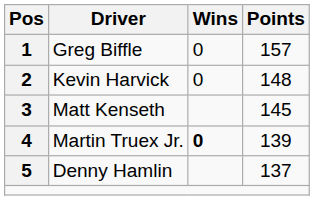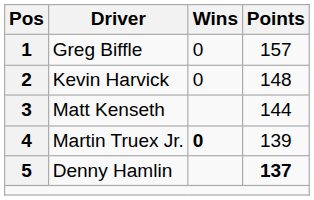 <table class="wikitable">
 <tr>
 <th scope="col">Pos</th>
 <th scope="col">Driver</th>
 <th scope="col">Wins</th>
 <th scope="col">Points</th>
 </tr>
 <tr>
 <th scope="row">1</th>
 <td>Greg Biffle</td>
 <td>0</td>
 <td style="text-align:center;">157</td>
 </tr>
 <tr>
 <th scope="row">2</th>
 <td>Kevin Harvick</td>
 <td>0</td>
 <td style="text-align:center;">148</td>
 </tr>
 <tr>
 <th scope="row">3</th>
 <td>Matt Kenseth</td>
 <td></td>
-<td style="text-align:center;">145</td>
+<td style="text-align:center;">144</td>
 </tr>
 <tr>
 <th scope="row">4</th>
 <td>Martin Truex Jr.</td>
 <td><strong>0</strong></td>
 <td style="text-align:center;">139</td>
 </tr>
 <tr>
 <th scope="row">5</th>
 <td>Denny Hamlin</td>
 <td></td>
-<td style="text-align:center;">137</td>
+<td style="text-align:center;"><strong>137</strong></td>
 </tr>
 <tr class="sortbottom">
 <td colspan="9"></td>
 </tr>
 </table>
